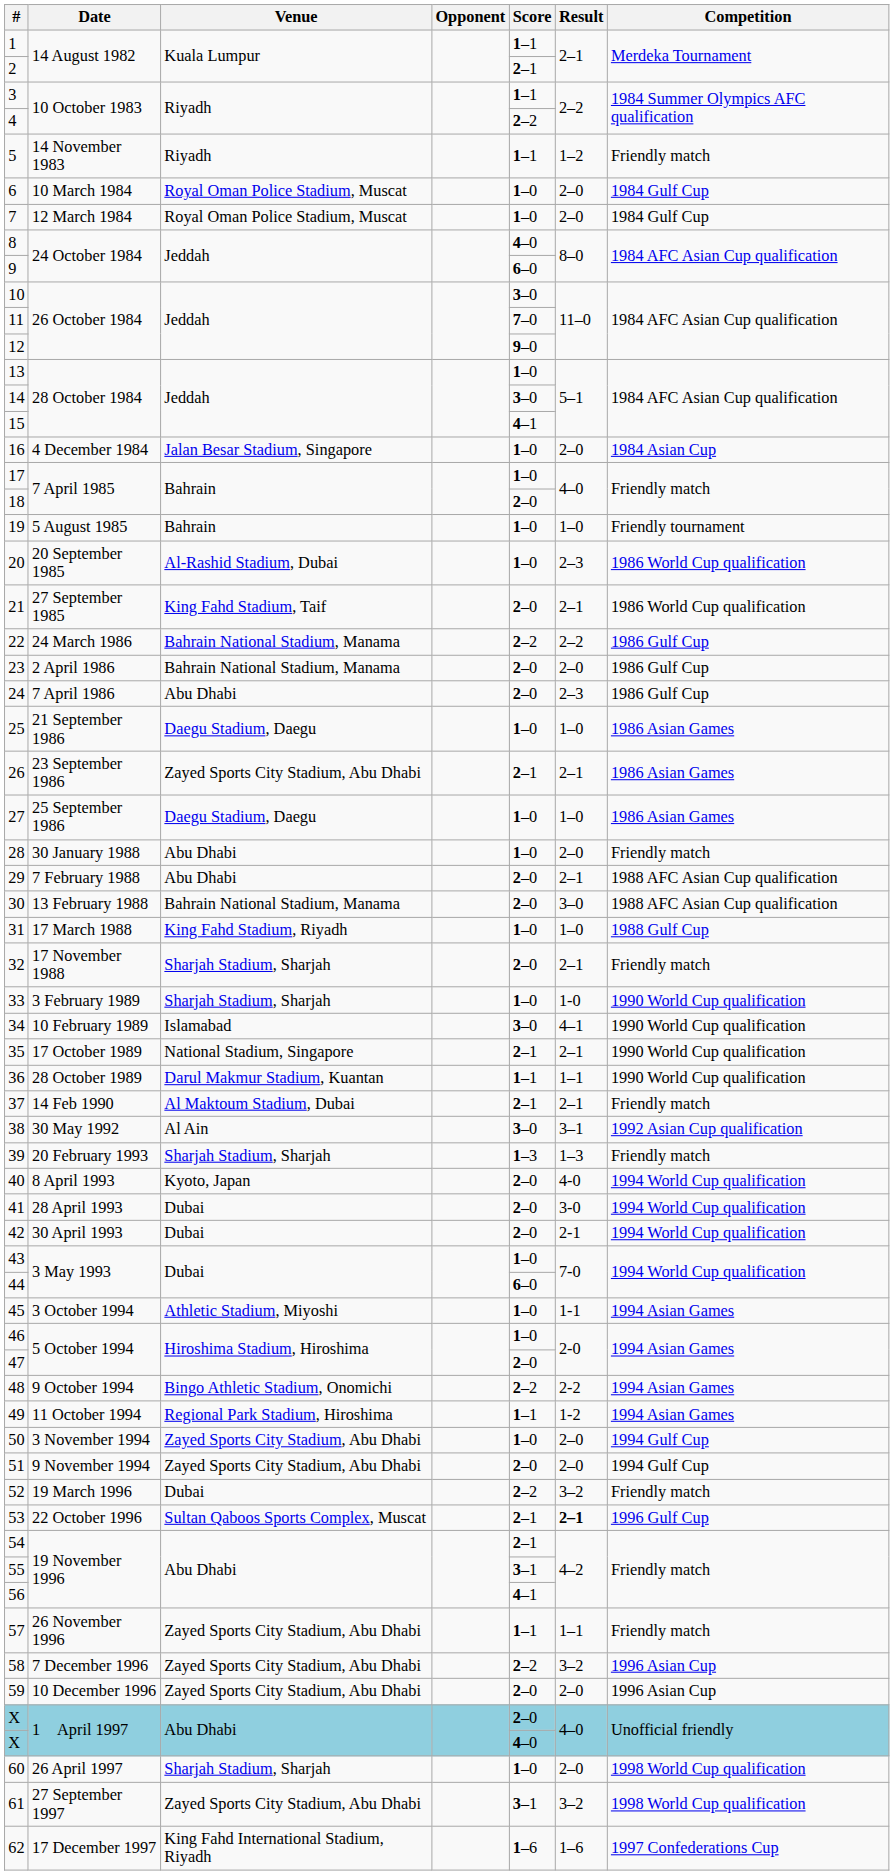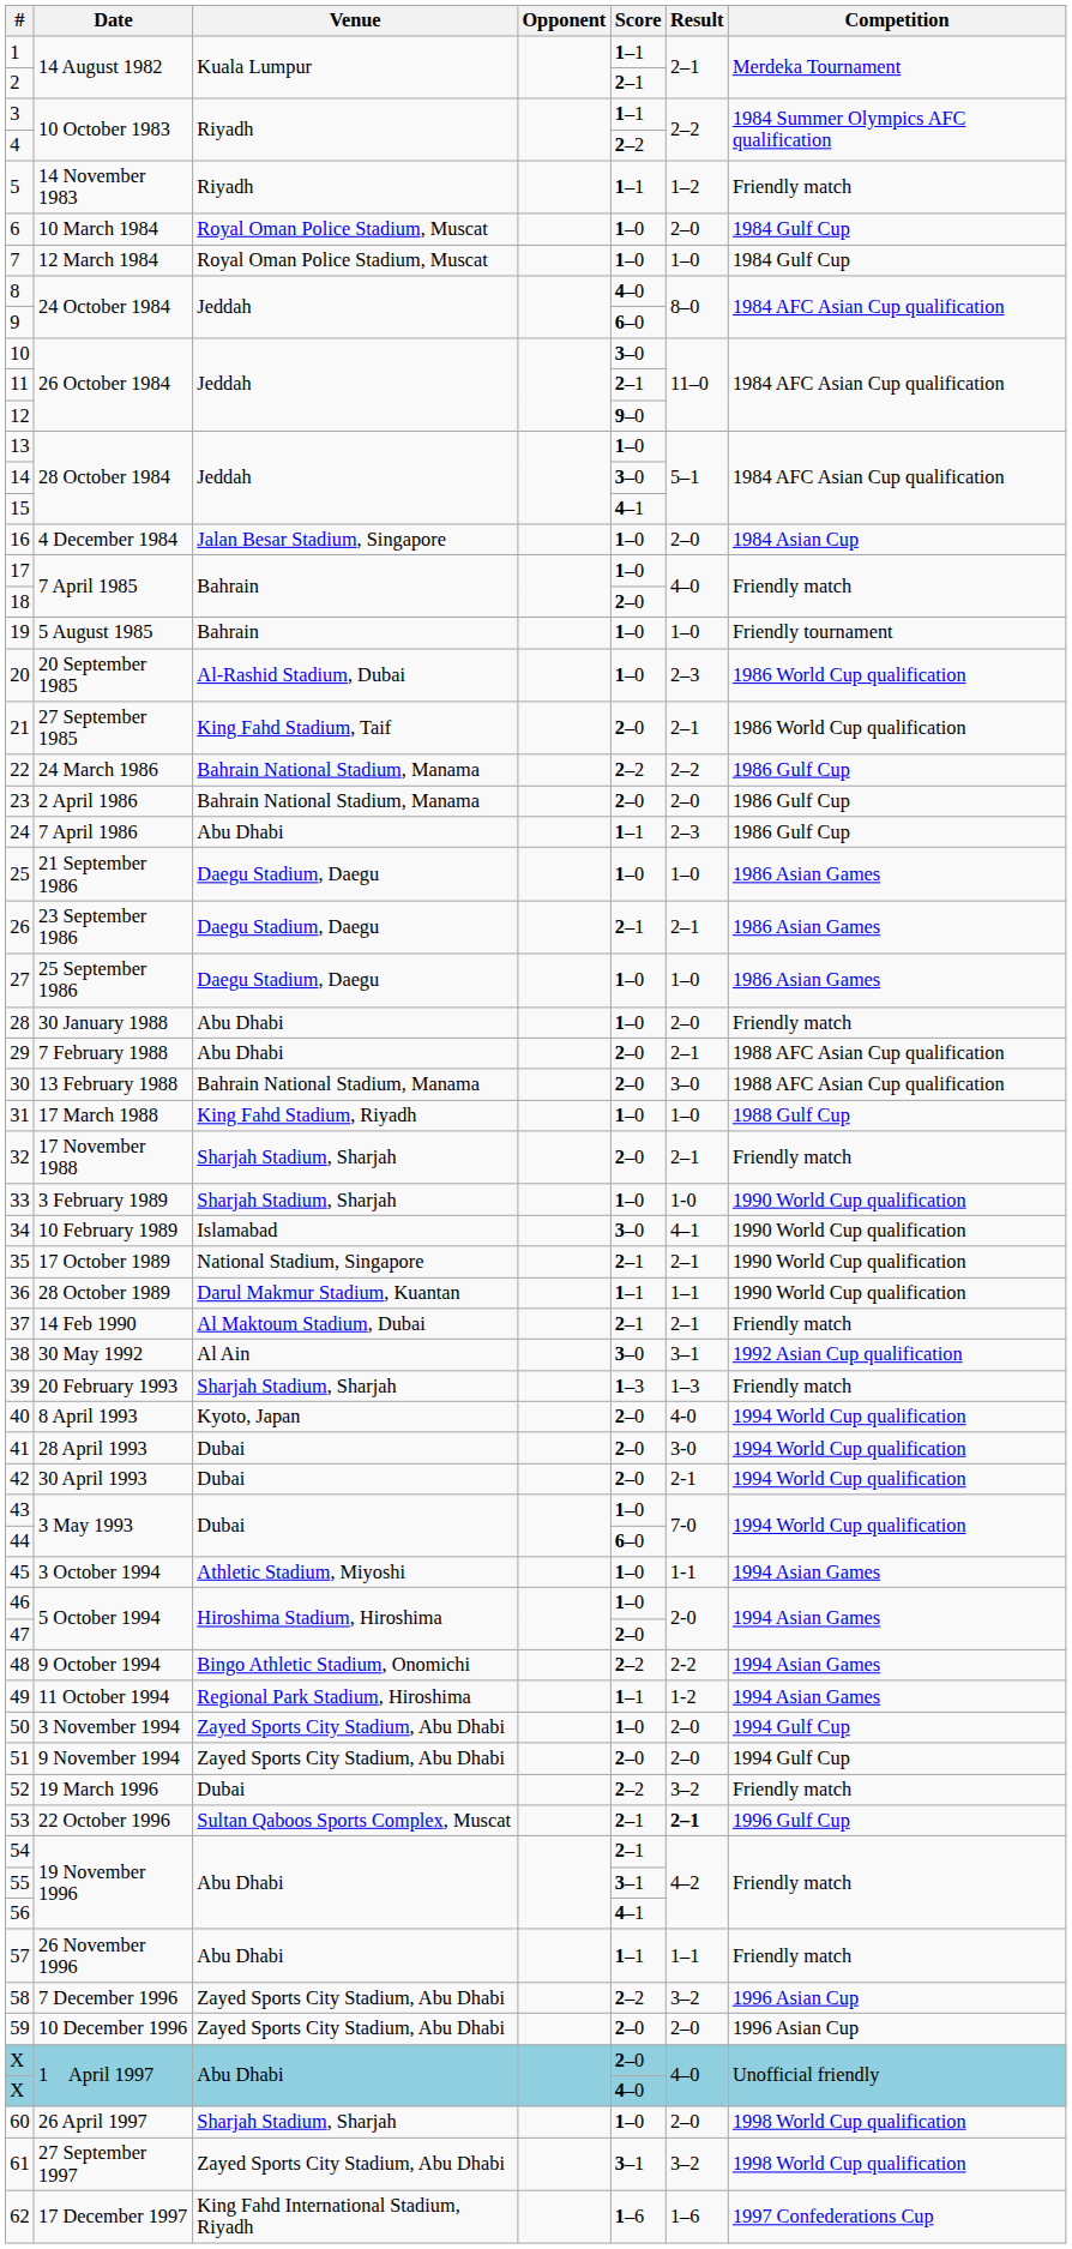 <table class="wikitable">
 <tr>
 <th>#</th>
 <th>Date</th>
 <th>Venue</th>
 <th>Opponent</th>
 <th>Score</th>
 <th>Result</th>
 <th>Competition</th>
 </tr>
 <tr>
 <td>1</td>
 <td rowspan="2">14 August 1982</td>
 <td rowspan="2">Kuala Lumpur</td>
 <td rowspan="2"></td>
 <td><strong>1</strong>–1</td>
 <td rowspan="2">2–1</td>
 <td rowspan="2"><a href='#'>Merdeka Tournament</a></td>
 </tr>
 <tr>
 <td>2</td>
 <td><strong>2</strong>–1</td>
 </tr>
 <tr>
 <td>3</td>
 <td rowspan="2">10 October 1983</td>
 <td rowspan="2">Riyadh</td>
 <td rowspan="2"></td>
 <td><strong>1</strong>–1</td>
 <td rowspan="2">2–2</td>
 <td rowspan="2"><a href='#'>1984 Summer Olympics AFC qualification</a></td>
 </tr>
 <tr>
 <td>4</td>
 <td><strong>2</strong>–2</td>
 </tr>
 <tr>
 <td>5</td>
 <td>14 November 1983</td>
 <td>Riyadh</td>
 <td></td>
 <td><strong>1</strong>–1</td>
 <td>1–2</td>
 <td>Friendly match</td>
 </tr>
 <tr>
 <td>6</td>
 <td>10 March 1984</td>
 <td><a href='#'>Royal Oman Police Stadium</a>, Muscat</td>
 <td></td>
 <td><strong>1</strong>–0</td>
 <td>2–0</td>
 <td><a href='#'>1984 Gulf Cup</a></td>
 </tr>
 <tr>
 <td>7</td>
 <td>12 March 1984</td>
 <td>Royal Oman Police Stadium, Muscat</td>
 <td></td>
 <td><strong>1</strong>–0</td>
-<td>2–0</td>
+<td>1–0</td>
 <td>1984 Gulf Cup</td>
 </tr>
 <tr>
 <td>8</td>
 <td rowspan="2">24 October 1984</td>
 <td rowspan="2">Jeddah</td>
 <td rowspan="2"></td>
 <td><strong>4</strong>–0</td>
 <td rowspan="2">8–0</td>
 <td rowspan="2"><a href='#'>1984 AFC Asian Cup qualification</a></td>
 </tr>
 <tr>
 <td>9</td>
 <td><strong>6</strong>–0</td>
 </tr>
 <tr>
 <td>10</td>
 <td rowspan="3">26 October 1984</td>
 <td rowspan="3">Jeddah</td>
 <td rowspan="3"></td>
 <td><strong>3</strong>–0</td>
 <td rowspan="3">11–0</td>
 <td rowspan="3">1984 AFC Asian Cup qualification</td>
 </tr>
 <tr>
 <td>11</td>
-<td><strong>7</strong>–0</td>
+<td><strong>2</strong>–1</td>
 </tr>
 <tr>
 <td>12</td>
 <td><strong>9</strong>–0</td>
 </tr>
 <tr>
 <td>13</td>
 <td rowspan="3">28 October 1984</td>
 <td rowspan="3">Jeddah</td>
 <td rowspan="3"></td>
 <td><strong>1</strong>–0</td>
 <td rowspan="3">5–1</td>
 <td rowspan="3">1984 AFC Asian Cup qualification</td>
 </tr>
 <tr>
 <td>14</td>
 <td><strong>3</strong>–0</td>
 </tr>
 <tr>
 <td>15</td>
 <td><strong>4</strong>–1</td>
 </tr>
 <tr>
 <td>16</td>
 <td>4 December 1984</td>
 <td><a href='#'>Jalan Besar Stadium</a>, Singapore</td>
 <td></td>
 <td><strong>1</strong>–0</td>
 <td>2–0</td>
 <td><a href='#'>1984 Asian Cup</a></td>
 </tr>
 <tr>
 <td>17</td>
 <td rowspan="2">7 April 1985</td>
 <td rowspan="2">Bahrain</td>
 <td rowspan="2"></td>
 <td><strong>1</strong>–0</td>
 <td rowspan="2">4–0</td>
 <td rowspan="2">Friendly match</td>
 </tr>
 <tr>
 <td>18</td>
 <td><strong>2</strong>–0</td>
 </tr>
 <tr>
 <td>19</td>
 <td>5 August 1985</td>
 <td>Bahrain</td>
 <td></td>
 <td><strong>1</strong>–0</td>
 <td>1–0</td>
 <td>Friendly tournament</td>
 </tr>
 <tr>
 <td>20</td>
 <td>20 September 1985</td>
 <td><a href='#'>Al-Rashid Stadium</a>, Dubai</td>
 <td></td>
 <td><strong>1</strong>–0</td>
 <td>2–3</td>
 <td><a href='#'>1986 World Cup qualification</a></td>
 </tr>
 <tr>
 <td>21</td>
 <td>27 September 1985</td>
 <td><a href='#'>King Fahd Stadium</a>, Taif</td>
 <td></td>
 <td><strong>2</strong>–0</td>
 <td>2–1</td>
 <td>1986 World Cup qualification</td>
 </tr>
 <tr>
 <td>22</td>
 <td>24 March 1986</td>
 <td><a href='#'>Bahrain National Stadium</a>, Manama</td>
 <td></td>
 <td><strong>2</strong>–2</td>
 <td>2–2</td>
 <td><a href='#'>1986 Gulf Cup</a></td>
 </tr>
 <tr>
 <td>23</td>
 <td>2 April 1986</td>
 <td>Bahrain National Stadium, Manama</td>
 <td></td>
 <td><strong>2</strong>–0</td>
 <td>2–0</td>
 <td>1986 Gulf Cup</td>
 </tr>
 <tr>
 <td>24</td>
 <td>7 April 1986</td>
 <td>Abu Dhabi</td>
 <td></td>
-<td><strong>2</strong>–0</td>
+<td><strong>1</strong>–1</td>
 <td>2–3</td>
 <td>1986 Gulf Cup</td>
 </tr>
 <tr>
 <td>25</td>
 <td>21 September 1986</td>
 <td><a href='#'>Daegu Stadium</a>, Daegu</td>
 <td></td>
 <td><strong>1</strong>–0</td>
 <td>1–0</td>
 <td><a href='#'>1986 Asian Games</a></td>
 </tr>
 <tr>
 <td>26</td>
 <td>23 September 1986</td>
-<td>Zayed Sports City Stadium, Abu Dhabi</td>
+<td><a href='#'>Daegu Stadium</a>, Daegu</td>
 <td></td>
 <td><strong>2</strong>–1</td>
 <td>2–1</td>
 <td><a href='#'>1986 Asian Games</a></td>
 </tr>
 <tr>
 <td>27</td>
 <td>25 September 1986</td>
 <td><a href='#'>Daegu Stadium</a>, Daegu</td>
 <td></td>
 <td><strong>1</strong>–0</td>
 <td>1–0</td>
 <td><a href='#'>1986 Asian Games</a></td>
 </tr>
 <tr>
 <td>28</td>
 <td>30 January 1988</td>
 <td>Abu Dhabi</td>
 <td></td>
 <td><strong>1</strong>–0</td>
 <td>2–0</td>
 <td>Friendly match</td>
 </tr>
 <tr>
 <td>29</td>
 <td>7 February 1988</td>
 <td>Abu Dhabi</td>
 <td></td>
 <td><strong>2</strong>–0</td>
 <td>2–1</td>
 <td>1988 AFC Asian Cup qualification</td>
 </tr>
 <tr>
 <td>30</td>
 <td>13 February 1988</td>
 <td>Bahrain National Stadium, Manama</td>
 <td></td>
 <td><strong>2</strong>–0</td>
 <td>3–0</td>
 <td>1988 AFC Asian Cup qualification</td>
 </tr>
 <tr>
 <td>31</td>
 <td>17 March 1988</td>
 <td><a href='#'>King Fahd Stadium</a>, Riyadh</td>
 <td></td>
 <td><strong>1</strong>–0</td>
 <td>1–0</td>
 <td><a href='#'>1988 Gulf Cup</a></td>
 </tr>
 <tr>
 <td>32</td>
 <td>17 November 1988</td>
 <td><a href='#'>Sharjah Stadium</a>, Sharjah</td>
 <td></td>
 <td><strong>2</strong>–0</td>
 <td>2–1</td>
 <td>Friendly match</td>
 </tr>
 <tr>
 <td>33</td>
 <td>3 February 1989</td>
 <td><a href='#'>Sharjah Stadium</a>, Sharjah</td>
 <td></td>
 <td><strong>1</strong>–0</td>
 <td>1-0</td>
 <td><a href='#'>1990 World Cup qualification</a></td>
 </tr>
 <tr>
 <td>34</td>
 <td>10 February 1989</td>
 <td>Islamabad</td>
 <td></td>
 <td><strong>3</strong>–0</td>
 <td>4–1</td>
 <td>1990 World Cup qualification</td>
 </tr>
 <tr>
 <td>35</td>
 <td>17 October 1989</td>
 <td>National Stadium, Singapore</td>
 <td></td>
 <td><strong>2</strong>–1</td>
 <td>2–1</td>
 <td>1990 World Cup qualification</td>
 </tr>
 <tr>
 <td>36</td>
 <td>28 October 1989</td>
 <td><a href='#'>Darul Makmur Stadium</a>, Kuantan</td>
 <td></td>
 <td><strong>1</strong>–1</td>
 <td>1–1</td>
 <td>1990 World Cup qualification</td>
 </tr>
 <tr>
 <td>37</td>
 <td>14 Feb 1990</td>
 <td><a href='#'>Al Maktoum Stadium</a>, Dubai</td>
 <td></td>
 <td><strong>2</strong>–1</td>
 <td>2–1</td>
 <td>Friendly match</td>
 </tr>
 <tr>
 <td>38</td>
 <td>30 May 1992</td>
 <td>Al Ain</td>
 <td></td>
 <td><strong>3</strong>–0</td>
 <td>3–1</td>
 <td><a href='#'>1992 Asian Cup qualification</a></td>
 </tr>
 <tr>
 <td>39</td>
 <td>20 February 1993</td>
 <td><a href='#'>Sharjah Stadium</a>, Sharjah</td>
 <td></td>
 <td><strong>1</strong>–3</td>
 <td>1–3</td>
 <td>Friendly match</td>
 </tr>
 <tr>
 <td>40</td>
 <td>8 April 1993</td>
 <td>Kyoto, Japan</td>
 <td></td>
 <td><strong>2</strong>–0</td>
 <td>4-0</td>
 <td><a href='#'>1994 World Cup qualification</a></td>
 </tr>
 <tr>
 <td>41</td>
 <td>28 April 1993</td>
 <td>Dubai</td>
 <td></td>
 <td><strong>2</strong>–0</td>
 <td>3-0</td>
 <td><a href='#'>1994 World Cup qualification</a></td>
 </tr>
 <tr>
 <td>42</td>
 <td>30 April 1993</td>
 <td>Dubai</td>
 <td></td>
 <td><strong>2</strong>–0</td>
 <td>2-1</td>
 <td><a href='#'>1994 World Cup qualification</a></td>
 </tr>
 <tr>
 <td>43</td>
 <td rowspan="2">3 May 1993</td>
 <td rowspan="2">Dubai</td>
 <td rowspan="2"></td>
 <td><strong>1</strong>–0</td>
 <td rowspan="2">7-0</td>
 <td rowspan="2"><a href='#'>1994 World Cup qualification</a></td>
 </tr>
 <tr>
 <td>44</td>
 <td><strong>6</strong>–0</td>
 </tr>
 <tr>
 <td>45</td>
 <td>3 October 1994</td>
 <td><a href='#'>Athletic Stadium</a>, Miyoshi</td>
 <td></td>
 <td><strong>1</strong>–0</td>
 <td>1-1</td>
 <td><a href='#'>1994 Asian Games</a></td>
 </tr>
 <tr>
 <td>46</td>
 <td rowspan="2">5 October 1994</td>
 <td rowspan="2"><a href='#'>Hiroshima Stadium</a>, Hiroshima</td>
 <td rowspan="2"></td>
 <td><strong>1</strong>–0</td>
 <td rowspan="2">2-0</td>
 <td rowspan="2"><a href='#'>1994 Asian Games</a></td>
 </tr>
 <tr>
 <td>47</td>
 <td><strong>2</strong>–0</td>
 </tr>
 <tr>
 <td>48</td>
 <td>9 October 1994</td>
 <td><a href='#'>Bingo Athletic Stadium</a>, Onomichi</td>
 <td></td>
 <td><strong>2</strong>–2</td>
 <td>2-2</td>
 <td><a href='#'>1994 Asian Games</a></td>
 </tr>
 <tr>
 <td>49</td>
 <td>11 October 1994</td>
 <td><a href='#'>Regional Park Stadium</a>, Hiroshima</td>
 <td></td>
 <td><strong>1</strong>–1</td>
 <td>1-2</td>
 <td><a href='#'>1994 Asian Games</a></td>
 </tr>
 <tr>
 <td>50</td>
 <td>3 November 1994</td>
 <td><a href='#'>Zayed Sports City Stadium</a>, Abu Dhabi</td>
 <td></td>
 <td><strong>1</strong>–0</td>
 <td>2–0</td>
 <td><a href='#'>1994 Gulf Cup</a></td>
 </tr>
 <tr>
 <td>51</td>
 <td>9 November 1994</td>
 <td>Zayed Sports City Stadium, Abu Dhabi</td>
 <td></td>
 <td><strong>2</strong>–0</td>
 <td>2–0</td>
 <td>1994 Gulf Cup</td>
 </tr>
 <tr>
 <td>52</td>
 <td>19 March 1996</td>
 <td>Dubai</td>
 <td></td>
 <td><strong>2</strong>–2</td>
 <td>3–2</td>
 <td>Friendly match</td>
 </tr>
 <tr>
 <td>53</td>
 <td>22 October 1996</td>
 <td><a href='#'>Sultan Qaboos Sports Complex</a>, Muscat</td>
 <td></td>
 <td><strong>2</strong>–1</td>
 <td><strong>2–1</strong></td>
 <td><a href='#'>1996 Gulf Cup</a></td>
 </tr>
 <tr>
 <td>54</td>
 <td rowspan="3">19 November 1996</td>
 <td rowspan="3">Abu Dhabi</td>
 <td rowspan="3"></td>
 <td><strong>2</strong>–1</td>
 <td rowspan="3">4–2</td>
 <td rowspan="3">Friendly match</td>
 </tr>
 <tr>
 <td>55</td>
 <td><strong>3</strong>–1</td>
 </tr>
 <tr>
 <td>56</td>
 <td><strong>4</strong>–1</td>
 </tr>
 <tr>
 <td>57</td>
 <td>26 November 1996</td>
-<td>Zayed Sports City Stadium, Abu Dhabi</td>
+<td>Abu Dhabi</td>
 <td></td>
 <td><strong>1</strong>–1</td>
 <td>1–1</td>
 <td>Friendly match</td>
 </tr>
 <tr>
 <td>58</td>
 <td>7 December 1996</td>
 <td>Zayed Sports City Stadium, Abu Dhabi</td>
 <td></td>
 <td><strong>2</strong>–2</td>
 <td>3–2</td>
 <td><a href='#'>1996 Asian Cup</a></td>
 </tr>
 <tr>
 <td>59</td>
 <td>10 December 1996</td>
 <td>Zayed Sports City Stadium, Abu Dhabi</td>
 <td></td>
 <td><strong>2</strong>–0</td>
 <td>2–0</td>
 <td>1996 Asian Cup</td>
 </tr>
 <tr style="background:#8fcfdf;">
 <td>X</td>
 <td rowspan="2">1 ِApril 1997</td>
 <td rowspan="2">Abu Dhabi</td>
 <td rowspan="2"></td>
 <td><strong>2</strong>–0</td>
 <td rowspan="2">4–0</td>
 <td rowspan="2">Unofficial friendly</td>
 </tr>
 <tr style="background:#8fcfdf;">
 <td>X</td>
 <td><strong>4</strong>–0</td>
 </tr>
 <tr>
 <td>60</td>
 <td>26 April 1997</td>
 <td><a href='#'>Sharjah Stadium</a>, Sharjah</td>
 <td></td>
 <td><strong>1</strong>–0</td>
 <td>2–0</td>
 <td><a href='#'>1998 World Cup qualification</a></td>
 </tr>
 <tr>
 <td>61</td>
 <td>27 September 1997</td>
 <td>Zayed Sports City Stadium, Abu Dhabi</td>
 <td></td>
 <td><strong>3</strong>–1</td>
 <td>3–2</td>
 <td><a href='#'>1998 World Cup qualification</a></td>
 </tr>
 <tr>
 <td>62</td>
 <td>17 December 1997</td>
 <td>King Fahd International Stadium, Riyadh</td>
 <td></td>
 <td><strong>1</strong>–6</td>
 <td>1–6</td>
 <td><a href='#'>1997 Confederations Cup</a></td>
 </tr>
 </table>
